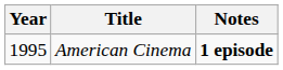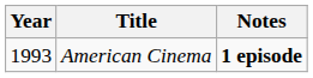 <table class="wikitable">
 <tr>
 <th>Year</th>
 <th>Title</th>
 <th>Notes</th>
 </tr>
 <tr>
-<td>1995</td>
+<td>1993</td>
 <td><em>American Cinema</em></td>
 <td><strong>1 episode</strong></td>
 </tr>
 </table>
